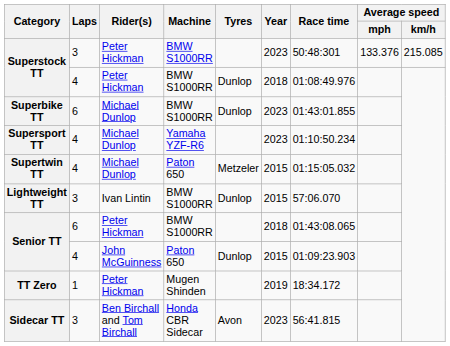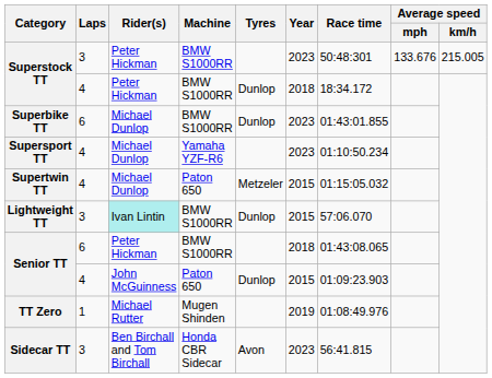 <table class="wikitable sortable">
 <tr>
 <th rowspan=2>Category</th>
 <th rowspan=2>Laps</th>
 <th rowspan=2>Rider(s)</th>
 <th rowspan=2>Machine</th>
 <th rowspan=2>Tyres</th>
 <th rowspan=2>Year</th>
 <th rowspan=2>Race time</th>
 <th colspan=2>Average speed</th>
 </tr>
 <tr>
 <th>mph</th>
 <th>km/h</th>
 </tr>
 <tr>
 <th rowspan=2>Superstock TT</th>
 <td>3</td>
 <td><a href='#'>Peter Hickman</a></td>
 <td><a href='#'>BMW S1000RR</a></td>
 <td></td>
 <td>2023</td>
 <td>50:48:301</td>
-<td>133.376</td>
-<td>215.085 </td>
+<td>133.676</td>
+<td>215.005 </td>
 </tr>
 <tr>
 <td>4</td>
 <td><a href='#'>Peter Hickman</a></td>
 <td>BMW S1000RR</td>
 <td>Dunlop</td>
 <td>2018</td>
-<td>01:08:49.976</td>
+<td>18:34.172</td>
 <td></td>
 </tr>
 <tr>
 <th>Superbike TT</th>
 <td>6</td>
 <td><a href='#'>Michael Dunlop</a></td>
 <td>BMW S1000RR</td>
 <td>Dunlop</td>
 <td>2023</td>
 <td>01:43:01.855</td>
 <td></td>
 </tr>
 <tr>
 <th>Supersport TT</th>
 <td>4</td>
 <td><a href='#'>Michael Dunlop</a></td>
 <td><a href='#'>Yamaha YZF-R6</a></td>
 <td></td>
 <td>2023</td>
 <td>01:10:50.234</td>
 <td></td>
 </tr>
 <tr>
 <th>Supertwin TT</th>
 <td>4</td>
 <td><a href='#'>Michael Dunlop</a></td>
 <td><a href='#'>Paton</a> 650</td>
 <td>Metzeler</td>
 <td>2015</td>
 <td>01:15:05.032</td>
 <td></td>
 </tr>
 <tr>
 <th>Lightweight TT</th>
 <td>3</td>
-<td>Ivan Lintin</td>
+<td style="background: paleturquoise;">Ivan Lintin</td>
 <td>BMW S1000RR</td>
 <td>Dunlop</td>
 <td>2015</td>
 <td>57:06.070</td>
 <td></td>
 </tr>
 <tr>
 <th rowspan=2>Senior TT</th>
 <td>6</td>
 <td><a href='#'>Peter Hickman</a></td>
 <td>BMW S1000RR</td>
 <td></td>
 <td>2018</td>
 <td>01:43:08.065</td>
 <td></td>
 </tr>
 <tr>
 <td>4</td>
 <td><a href='#'>John McGuinness</a></td>
 <td><a href='#'>Paton</a> 650</td>
 <td>Dunlop</td>
 <td>2015</td>
 <td>01:09:23.903</td>
 <td></td>
 </tr>
 <tr>
 <th>TT Zero</th>
 <td>1</td>
-<td><a href='#'>Peter Hickman</a></td>
+<td><a href='#'>Michael Rutter</a></td>
 <td>Mugen Shinden</td>
 <td></td>
 <td>2019</td>
-<td>18:34.172</td>
+<td>01:08:49.976</td>
 <td></td>
 </tr>
 <tr>
 <th>Sidecar TT</th>
 <td>3</td>
 <td><a href='#'>Ben Birchall</a> and <a href='#'>Tom Birchall</a></td>
 <td><a href='#'>Honda</a> CBR Sidecar</td>
 <td>Avon</td>
 <td>2023</td>
 <td>56:41.815</td>
 <td></td>
 </tr>
 </table>
